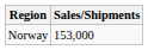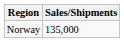 <table class="wikitable sortable">
 <tr>
 <th>Region</th>
 <th>Sales/Shipments</th>
 </tr>
 <tr>
 <td>Norway</td>
-<td>153,000</td>
+<td>135,000</td>
 </tr>
 </table>
